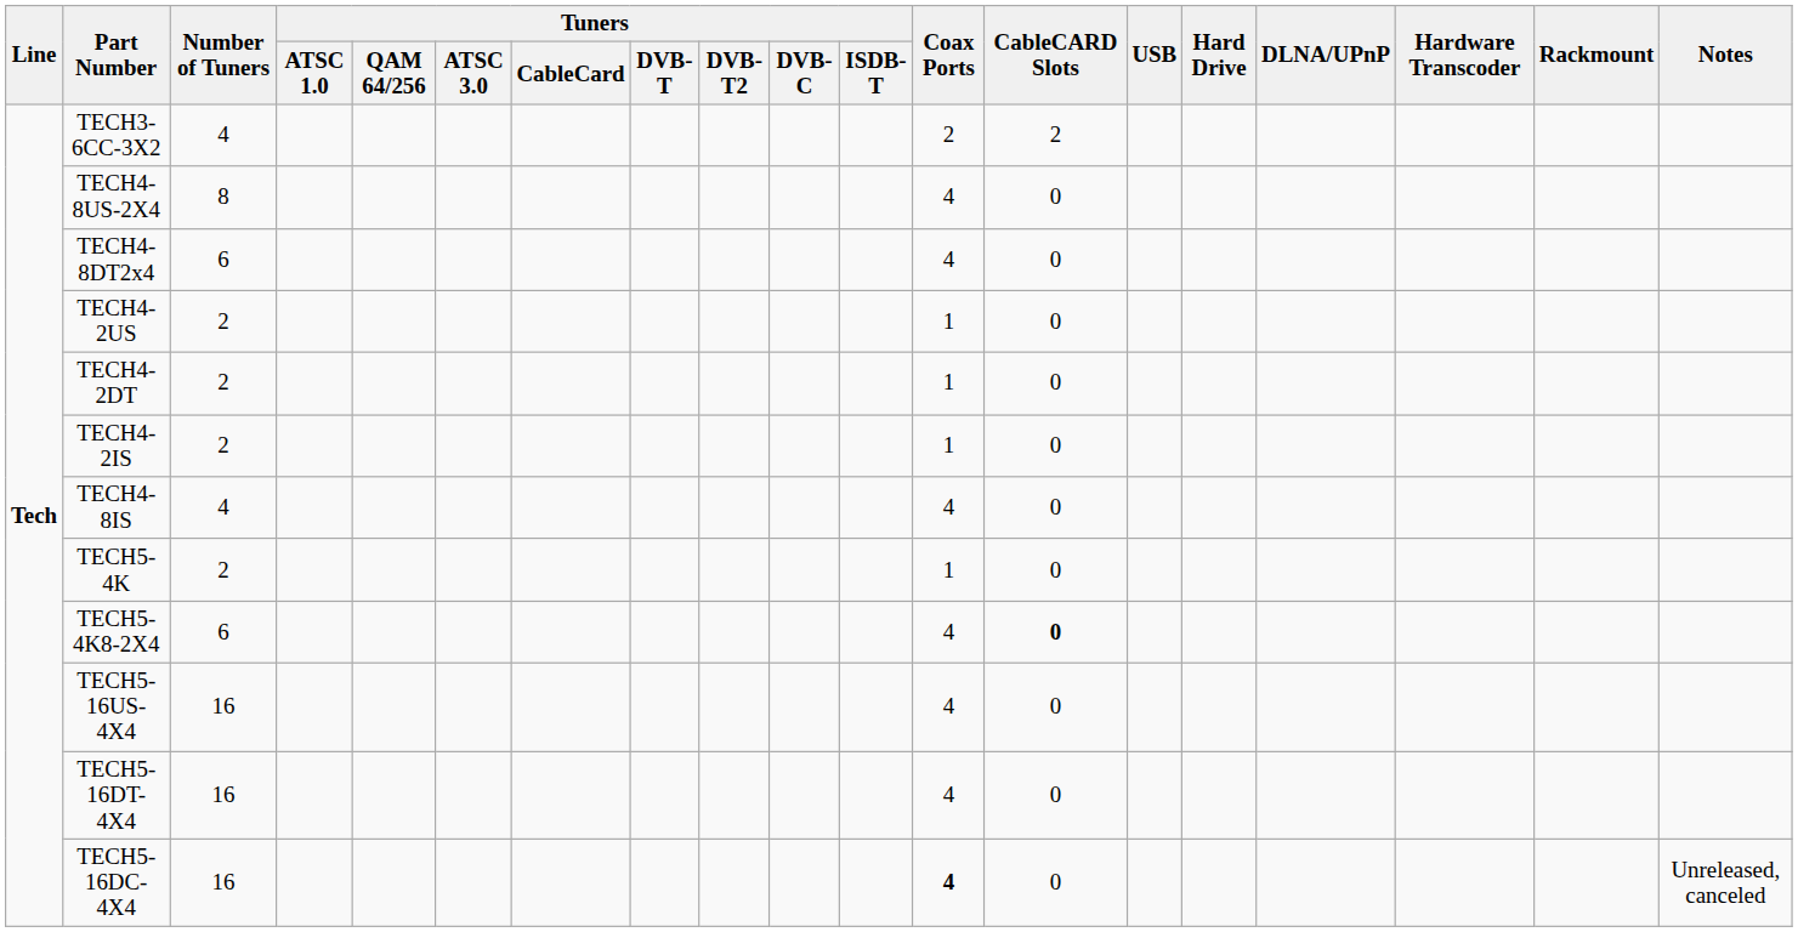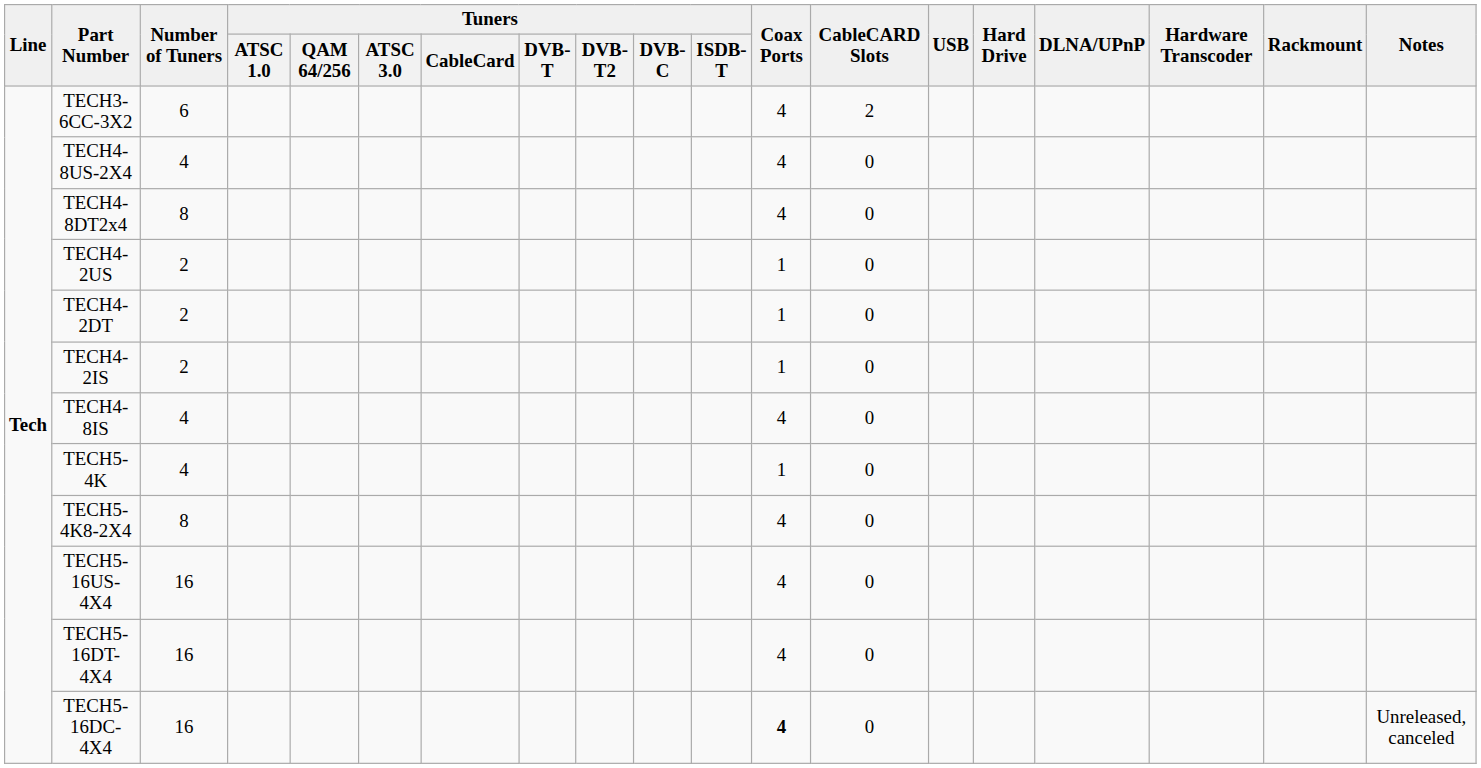 <table class="wikitable sortable" style="text-align:center;">
 <tr>
 <th scope="col" class="unsortable" rowspan="2" style="background:#f0f0f0;"><strong>Line</strong></th>
 <th scope="col" rowspan="2" style="background:#f0f0f0;"><strong>Part Number</strong></th>
 <th scope="col" rowspan="2" style="background:#f0f0f0;"><strong>Number of Tuners</strong></th>
 <th scope="col" colspan="8" style="background:#f0f0f0;"><strong>Tuners</strong></th>
 <th scope="col" rowspan="2" style="background:#f0f0f0;"><strong>Coax Ports</strong></th>
 <th scope="col" rowspan="2" style="background:#f0f0f0;"><strong>CableCARD Slots</strong></th>
 <th scope="col" rowspan="2" style="background:#f0f0f0;"><strong>USB</strong></th>
 <th scope="col" rowspan="2" style="background:#f0f0f0;"><strong>Hard Drive</strong></th>
 <th scope="col" rowspan="2" style="background:#f0f0f0;"><strong>DLNA/UPnP</strong></th>
 <th scope="col" rowspan="2" style="background:#f0f0f0;"><strong>Hardware Transcoder</strong></th>
 <th scope="col" rowspan="2" style="background:#f0f0f0;"><strong>Rackmount</strong></th>
 <th scope="col" class="unsortable" rowspan="2" style="background:#f0f0f0;"><strong>Notes</strong></th>
 </tr>
 <tr>
 <th>ATSC 1.0</th>
 <th>QAM 64/256</th>
 <th>ATSC 3.0</th>
 <th>CableCard</th>
 <th>DVB-T</th>
 <th>DVB-T2</th>
 <th>DVB-C</th>
 <th>ISDB-T</th>
 </tr>
 <tr>
 <td rowspan="12"><strong>Tech</strong></td>
 <td>TECH3-6CC-3X2</td>
-<td>4</td>
+<td>6</td>
 <td></td>
 <td></td>
 <td></td>
 <td></td>
 <td></td>
 <td></td>
 <td></td>
 <td></td>
-<td>2</td>
+<td>4</td>
 <td>2</td>
 <td></td>
 <td></td>
 <td></td>
 <td></td>
 <td></td>
 <td></td>
 </tr>
 <tr>
 <td>TECH4-8US-2X4</td>
-<td>8</td>
+<td>4</td>
 <td></td>
 <td></td>
 <td></td>
 <td></td>
 <td></td>
 <td></td>
 <td></td>
 <td></td>
 <td>4</td>
 <td>0</td>
 <td></td>
 <td></td>
 <td></td>
 <td></td>
 <td></td>
 <td></td>
 </tr>
 <tr>
 <td>TECH4-8DT2x4</td>
-<td>6</td>
+<td>8</td>
 <td></td>
 <td></td>
 <td></td>
 <td></td>
 <td></td>
 <td></td>
 <td></td>
 <td></td>
 <td>4</td>
 <td>0</td>
 <td></td>
 <td></td>
 <td></td>
 <td></td>
 <td></td>
 <td></td>
 </tr>
 <tr>
 <td>TECH4-2US</td>
 <td>2</td>
 <td></td>
 <td></td>
 <td></td>
 <td></td>
 <td></td>
 <td></td>
 <td></td>
 <td></td>
 <td>1</td>
 <td>0</td>
 <td></td>
 <td></td>
 <td></td>
 <td></td>
 <td></td>
 <td></td>
 </tr>
 <tr>
 <td>TECH4-2DT</td>
 <td>2</td>
 <td></td>
 <td></td>
 <td></td>
 <td></td>
 <td></td>
 <td></td>
 <td></td>
 <td></td>
 <td>1</td>
 <td>0</td>
 <td></td>
 <td></td>
 <td></td>
 <td></td>
 <td></td>
 <td></td>
 </tr>
 <tr>
 <td>TECH4-2IS</td>
 <td>2</td>
 <td></td>
 <td></td>
 <td></td>
 <td></td>
 <td></td>
 <td></td>
 <td></td>
 <td></td>
 <td>1</td>
 <td>0</td>
 <td></td>
 <td></td>
 <td></td>
 <td></td>
 <td></td>
 <td></td>
 </tr>
 <tr>
 <td>TECH4-8IS</td>
 <td>4</td>
 <td></td>
 <td></td>
 <td></td>
 <td></td>
 <td></td>
 <td></td>
 <td></td>
 <td></td>
 <td>4</td>
 <td>0</td>
 <td></td>
 <td></td>
 <td></td>
 <td></td>
 <td></td>
 <td></td>
 </tr>
 <tr>
 <td>TECH5-4K</td>
-<td>2</td>
+<td>4</td>
 <td></td>
 <td></td>
 <td></td>
 <td></td>
 <td></td>
 <td></td>
 <td></td>
 <td></td>
 <td>1</td>
 <td>0</td>
 <td></td>
 <td></td>
 <td></td>
 <td></td>
 <td></td>
 <td></td>
 </tr>
 <tr>
 <td>TECH5-4K8-2X4</td>
-<td>6</td>
+<td>8</td>
 <td></td>
 <td></td>
 <td></td>
 <td></td>
 <td></td>
 <td></td>
 <td></td>
 <td></td>
 <td>4</td>
-<td><strong>0</strong></td>
+<td>0</td>
 <td></td>
 <td></td>
 <td></td>
 <td></td>
 <td></td>
 <td></td>
 </tr>
 <tr>
 <td>TECH5-16US-4X4</td>
 <td>16</td>
 <td></td>
 <td></td>
 <td></td>
 <td></td>
 <td></td>
 <td></td>
 <td></td>
 <td></td>
 <td>4</td>
 <td>0</td>
 <td></td>
 <td></td>
 <td></td>
 <td></td>
 <td></td>
 <td></td>
 </tr>
 <tr>
 <td>TECH5-16DT-4X4</td>
 <td>16</td>
 <td></td>
 <td></td>
 <td></td>
 <td></td>
 <td></td>
 <td></td>
 <td></td>
 <td></td>
 <td>4</td>
 <td>0</td>
 <td></td>
 <td></td>
 <td></td>
 <td></td>
 <td></td>
 <td></td>
 </tr>
 <tr>
 <td>TECH5-16DC-4X4</td>
 <td>16</td>
 <td></td>
 <td></td>
 <td></td>
 <td></td>
 <td></td>
 <td></td>
 <td></td>
 <td></td>
 <td><strong>4</strong></td>
 <td>0</td>
 <td></td>
 <td></td>
 <td></td>
 <td></td>
 <td></td>
 <td>Unreleased, canceled</td>
 </tr>
 </table>
